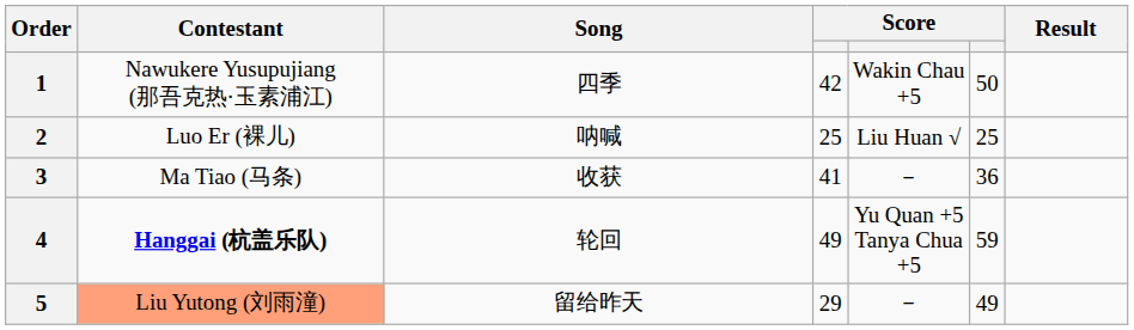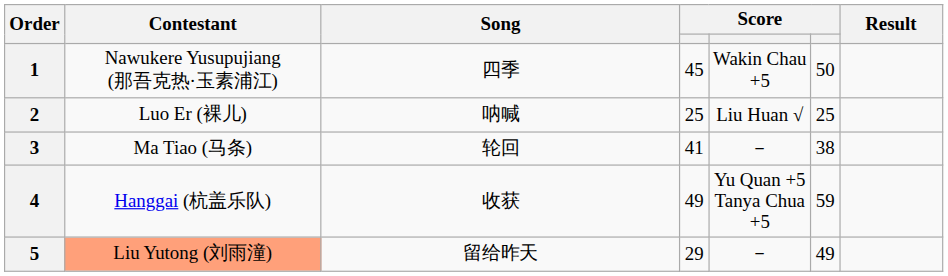 <table class="wikitable" style="width:90%; text-align:center;">
 <tr>
 <th rowspan="2" width="1%"><strong>Order</strong></th>
 <th rowspan="2" width="25%"><strong>Contestant</strong></th>
 <th rowspan="2" width="35%"><strong>Song</strong></th>
 <th colspan="3" width="20%"><strong>Score</strong></th>
 <th rowspan="2" width="10%"><strong>Result</strong></th>
 </tr>
 <tr>
 <th width="1%"></th>
 <th width="10%"></th>
 <th width="1%"></th>
 </tr>
 <tr>
 <th>1</th>
 <td>Nawukere Yusupujiang<br>(那吾克热·玉素浦江)</td>
 <td>四季<br></td>
-<td>42</td>
+<td>45</td>
 <td>Wakin Chau +5</td>
 <td>50</td>
 <td></td>
 </tr>
 <tr>
 <th>2</th>
 <td>Luo Er (裸儿)</td>
 <td>呐喊<br></td>
 <td>25</td>
 <td>Liu Huan √</td>
 <td>25</td>
 <td></td>
 </tr>
 <tr>
 <th>3</th>
 <td>Ma Tiao (马条)</td>
-<td>收获<br></td>
+<td>轮回<br></td>
 <td>41</td>
 <td>－</td>
-<td>36</td>
+<td>38</td>
 <td></td>
 </tr>
 <tr>
 <th>4</th>
-<td><strong><a href='#'>Hanggai</a> (杭盖乐队)</strong></td>
-<td>轮回<br></td>
+<td><a href='#'>Hanggai</a> (杭盖乐队)</td>
+<td>收获<br></td>
 <td>49</td>
 <td>Yu Quan +5<br>Tanya Chua +5</td>
 <td>59</td>
 <td></td>
 </tr>
 <tr>
 <th>5</th>
 <td style="background: lightsalmon;">Liu Yutong (刘雨潼)</td>
 <td>留给昨天<br></td>
 <td>29</td>
 <td>－</td>
 <td>49</td>
 <td></td>
 </tr>
 </table>
